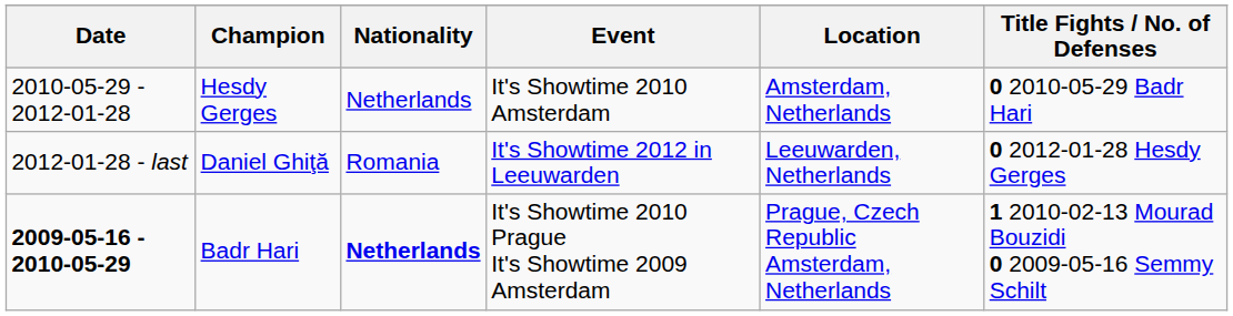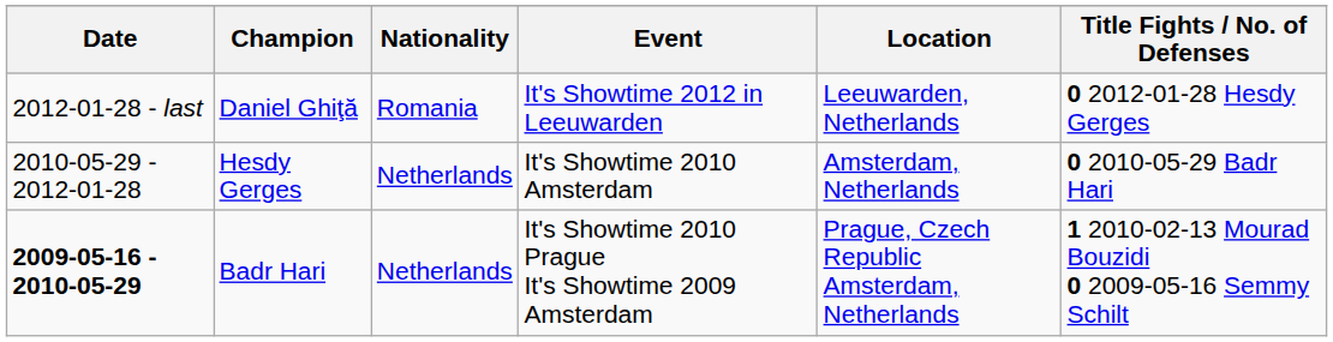 <table class="wikitable" width=95% style="clear:both; margin:1.5em auto; text-align:center;">
 <tr>
 </tr>
 <tr align="center"  bgcolor="#dddddd">
 <th>Date</th>
 <th>Champion</th>
 <th>Nationality</th>
 <th>Event</th>
 <th>Location</th>
 <th>Title Fights / No. of Defenses</th>
 </tr>
 <tr align="left"  bgcolor=>
+<td>2012-01-28 - <em>last</em></td>
+<td><a href='#'>Daniel Ghiţă</a></td>
+<td> <a href='#'>Romania</a></td>
+<td align=left><a href='#'>It's Showtime 2012 in Leeuwarden</a></td>
+<td align=left><a href='#'>Leeuwarden, Netherlands</a></td>
+<td align=left><strong>0</strong> 2012-01-28  <a href='#'>Hesdy Gerges</a></td>
+</tr>
+<tr align="left"  bgcolor=>
 <td>2010-05-29 - 2012-01-28</td>
 <td><a href='#'>Hesdy Gerges</a></td>
 <td> <a href='#'>Netherlands</a></td>
 <td align=left>It's Showtime 2010 Amsterdam</td>
 <td align=left><a href='#'>Amsterdam, Netherlands</a></td>
 <td align=left><strong>0</strong> 2010-05-29  <a href='#'>Badr Hari</a></td>
 </tr>
 <tr align="left"  bgcolor=>
-<td>2012-01-28 - <em>last</em></td>
-<td><a href='#'>Daniel Ghiţă</a></td>
-<td> <a href='#'>Romania</a></td>
-<td align=left><a href='#'>It's Showtime 2012 in Leeuwarden</a></td>
-<td align=left><a href='#'>Leeuwarden, Netherlands</a></td>
-<td align=left><strong>0</strong> 2012-01-28  <a href='#'>Hesdy Gerges</a></td>
-</tr>
-<tr align="left"  bgcolor=>
 <td><strong>2009-05-16 - 2010-05-29</strong></td>
 <td><a href='#'>Badr Hari</a></td>
-<td><strong> <a href='#'>Netherlands</a></strong></td>
+<td> <a href='#'>Netherlands</a></td>
 <td align=left>It's Showtime 2010 Prague <br> It's Showtime 2009 Amsterdam</td>
 <td align=left><a href='#'>Prague, Czech Republic</a> <br> <a href='#'>Amsterdam, Netherlands</a></td>
 <td align=left><strong>1</strong> 2010-02-13  <a href='#'>Mourad Bouzidi</a> <br> <strong>0</strong> 2009-05-16  <a href='#'>Semmy Schilt</a></td>
 </tr>
 </table>
